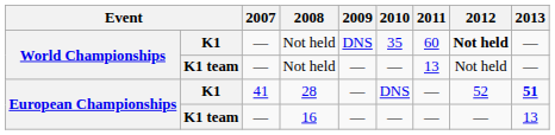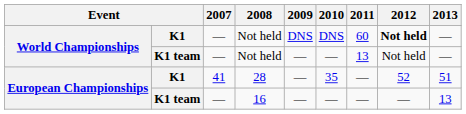 <table class="wikitable plainrowheaders" style=font-size:90%>
 <tr>
 <th scope="col" colspan=2>Event</th>
 <th scope="col">2007</th>
 <th scope="col">2008</th>
 <th scope="col">2009</th>
 <th scope="col">2010</th>
 <th scope="col">2011</th>
 <th scope="col">2012</th>
 <th scope="col">2013</th>
 </tr>
 <tr style="text-align:center;">
 <th scope="row" rowspan=2><a href='#'>World Championships</a></th>
 <th scope="row">K1</th>
 <td>—</td>
 <td>Not held</td>
 <td><a href='#'>DNS</a></td>
-<td><a href='#'>35</a></td>
+<td><a href='#'>DNS</a></td>
 <td><a href='#'>60</a></td>
 <td><strong>Not held</strong></td>
 <td>—</td>
 </tr>
 <tr style="text-align:center;">
 <th scope="row">K1 team</th>
 <td>—</td>
 <td>Not held</td>
 <td>—</td>
 <td>—</td>
 <td><a href='#'>13</a></td>
 <td>Not held</td>
 <td>—</td>
 </tr>
 <tr style="text-align:center;">
 <th scope="row" rowspan=2><a href='#'>European Championships</a></th>
 <th scope="row">K1</th>
 <td><a href='#'>41</a></td>
 <td><a href='#'>28</a></td>
 <td>—</td>
-<td><a href='#'>DNS</a></td>
+<td><a href='#'>35</a></td>
 <td>—</td>
 <td><a href='#'>52</a></td>
-<td><strong><a href='#'>51</a></strong></td>
+<td><a href='#'>51</a></td>
 </tr>
 <tr style="text-align:center;">
 <th scope="row">K1 team</th>
 <td>—</td>
 <td><a href='#'>16</a></td>
 <td>—</td>
 <td>—</td>
 <td>—</td>
 <td>—</td>
 <td><a href='#'>13</a></td>
 </tr>
 </table>
